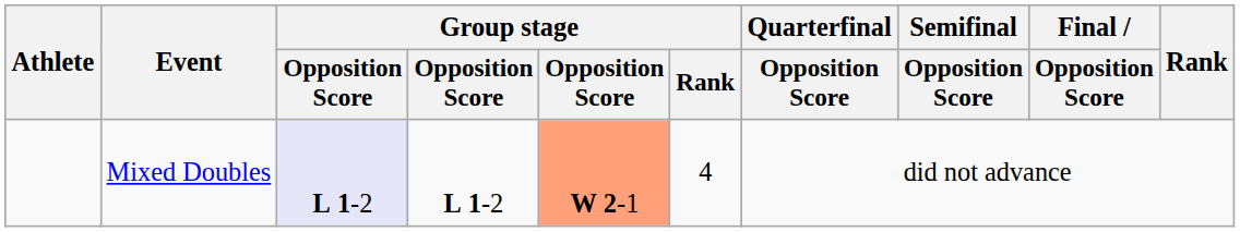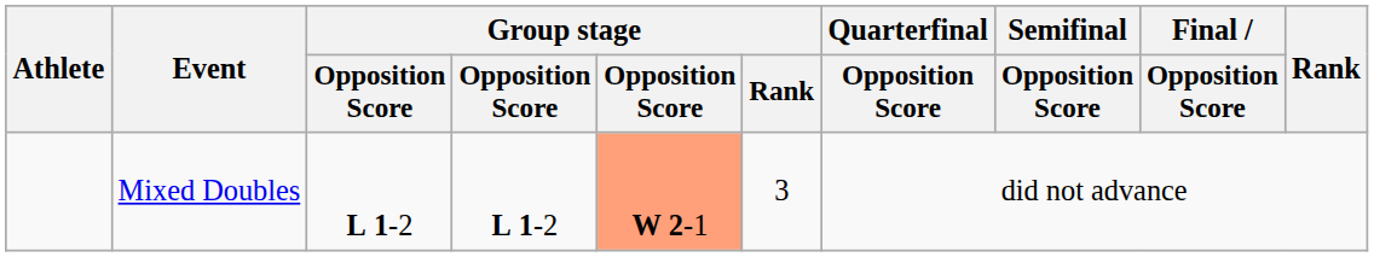 <table class="wikitable" style="font-size:90%">
 <tr>
 <th rowspan=2>Athlete</th>
 <th rowspan=2>Event</th>
 <th colspan=4>Group stage</th>
 <th>Quarterfinal</th>
 <th>Semifinal</th>
 <th>Final / </th>
 <th rowspan=2>Rank</th>
 </tr>
 <tr style="font-size:95%">
 <th>Opposition<br>Score</th>
 <th>Opposition<br>Score</th>
 <th>Opposition<br>Score</th>
 <th>Rank</th>
 <th>Opposition<br>Score</th>
 <th>Opposition<br>Score</th>
 <th>Opposition<br>Score</th>
 </tr>
 <tr align=center>
 <td align=left><br></td>
 <td align=left><a href='#'>Mixed Doubles</a></td>
-<td style="background: lavender;"><small><br></small> <br> <strong>L</strong> <strong>1</strong>-2</td>
+<td><small><br></small> <br> <strong>L</strong> <strong>1</strong>-2</td>
 <td><small><br></small> <br> <strong>L</strong> <strong>1</strong>-2</td>
 <td style="background: lightsalmon;"><small><br></small> <br> <strong>W</strong> <strong>2</strong>-1</td>
-<td>4</td>
+<td>3</td>
 <td colspan=4>did not advance</td>
 </tr>
 </table>
